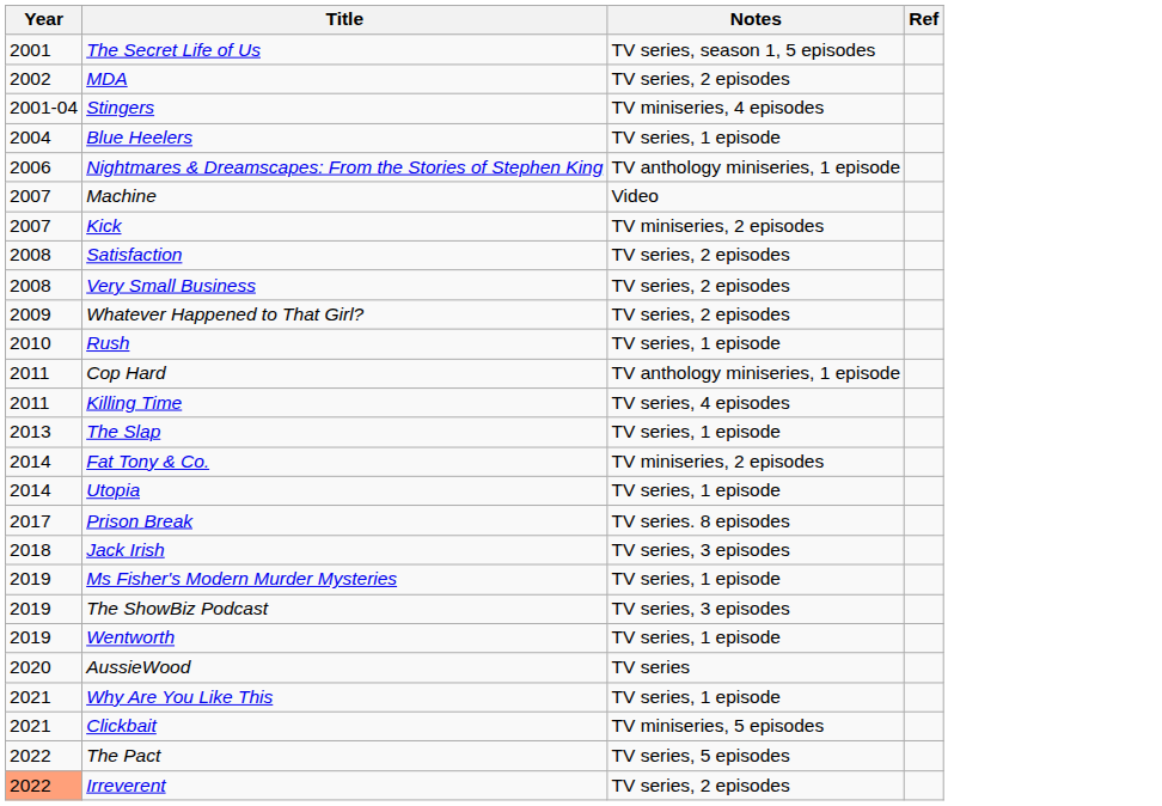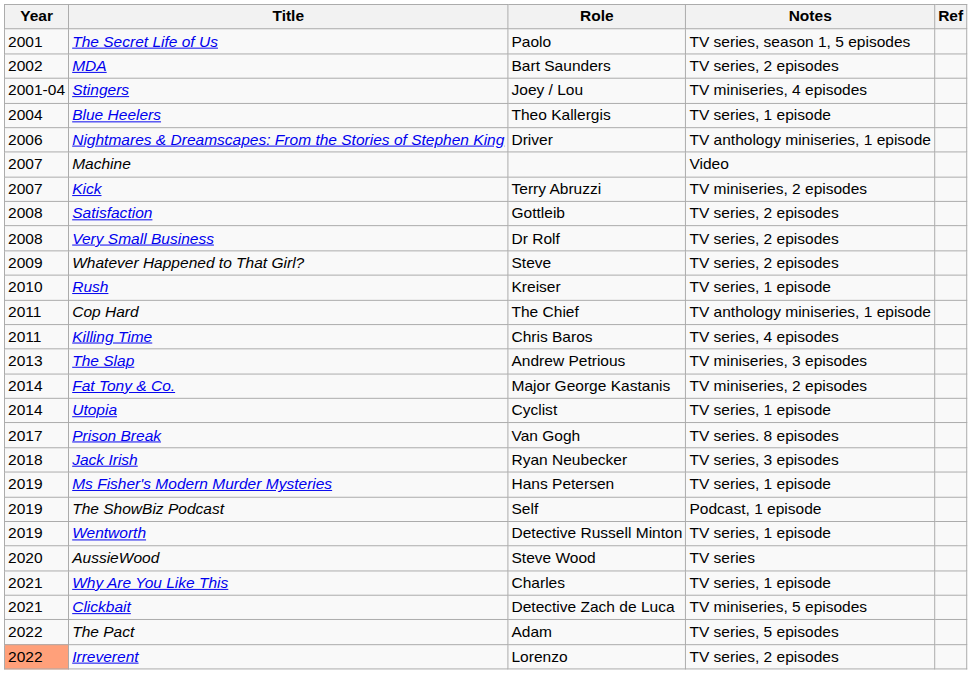 <table class="wikitable sortable">
 <tr>
 <th>Year</th>
 <th>Title</th>
+<th>Role</th>
 <th>Notes</th>
 <th>Ref</th>
 </tr>
 <tr>
 <td>2001</td>
 <td><em><a href='#'>The Secret Life of Us</a></em></td>
+<td>Paolo</td>
 <td>TV series, season 1, 5 episodes</td>
 <td></td>
 </tr>
 <tr>
 <td>2002</td>
 <td><em><a href='#'>MDA</a></em></td>
+<td>Bart Saunders</td>
 <td>TV series, 2 episodes</td>
 <td></td>
 </tr>
 <tr>
 <td>2001-04</td>
 <td><em><a href='#'>Stingers</a></em></td>
+<td>Joey / Lou</td>
 <td>TV miniseries, 4 episodes</td>
 <td></td>
 </tr>
 <tr>
 <td>2004</td>
 <td><em><a href='#'>Blue Heelers</a></em></td>
+<td>Theo Kallergis</td>
 <td>TV series, 1 episode</td>
 <td></td>
 </tr>
 <tr>
 <td>2006</td>
 <td><em><a href='#'>Nightmares & Dreamscapes: From the Stories of Stephen King</a></em></td>
+<td>Driver</td>
 <td>TV anthology miniseries, 1 episode</td>
 <td></td>
 </tr>
 <tr>
 <td>2007</td>
 <td><em>Machine</em></td>
+<td></td>
 <td>Video</td>
 <td></td>
 </tr>
 <tr>
 <td>2007</td>
 <td><em><a href='#'>Kick</a></em></td>
+<td>Terry Abruzzi</td>
 <td>TV miniseries, 2 episodes</td>
 <td></td>
 </tr>
 <tr>
 <td>2008</td>
 <td><em><a href='#'>Satisfaction</a></em></td>
+<td>Gottleib</td>
 <td>TV series, 2 episodes</td>
 <td></td>
 </tr>
 <tr>
 <td>2008</td>
 <td><em><a href='#'>Very Small Business</a></em></td>
+<td>Dr Rolf</td>
 <td>TV series, 2 episodes</td>
 <td></td>
 </tr>
 <tr>
 <td>2009</td>
 <td><em>Whatever Happened to That Girl?</em></td>
+<td>Steve</td>
 <td>TV series, 2 episodes</td>
 <td></td>
 </tr>
 <tr>
 <td>2010</td>
 <td><em><a href='#'>Rush</a></em></td>
+<td>Kreiser</td>
 <td>TV series, 1 episode</td>
 <td></td>
 </tr>
 <tr>
 <td>2011</td>
 <td><em>Cop Hard</em></td>
+<td>The Chief</td>
 <td>TV anthology miniseries, 1 episode</td>
 <td></td>
 </tr>
 <tr>
 <td>2011</td>
 <td><em><a href='#'>Killing Time</a></em></td>
+<td>Chris Baros</td>
 <td>TV series, 4 episodes</td>
 <td></td>
 </tr>
 <tr>
 <td>2013</td>
 <td><em><a href='#'>The Slap</a></em></td>
-<td>TV series, 1 episode</td>
+<td>Andrew Petrious</td>
+<td>TV miniseries, 3 episodes</td>
 <td></td>
 </tr>
 <tr>
 <td>2014</td>
 <td><em><a href='#'>Fat Tony & Co.</a></em></td>
+<td>Major George Kastanis</td>
 <td>TV miniseries, 2 episodes</td>
 <td></td>
 </tr>
 <tr>
 <td>2014</td>
 <td><em><a href='#'>Utopia</a></em></td>
+<td>Cyclist</td>
 <td>TV series, 1 episode</td>
 <td></td>
 </tr>
 <tr>
 <td>2017</td>
 <td><em><a href='#'>Prison Break</a></em></td>
+<td>Van Gogh</td>
 <td>TV series. 8 episodes</td>
 <td></td>
 </tr>
 <tr>
 <td>2018</td>
 <td><em><a href='#'>Jack Irish</a></em></td>
+<td>Ryan Neubecker</td>
 <td>TV series, 3 episodes</td>
 <td></td>
 </tr>
 <tr>
 <td>2019</td>
 <td><em><a href='#'>Ms Fisher's Modern Murder Mysteries</a></em></td>
+<td>Hans Petersen</td>
 <td>TV series, 1 episode</td>
 <td></td>
 </tr>
 <tr>
 <td>2019</td>
 <td><em>The ShowBiz Podcast</em></td>
-<td>TV series, 3 episodes</td>
+<td>Self</td>
+<td>Podcast, 1 episode</td>
 <td></td>
 </tr>
 <tr>
 <td>2019</td>
 <td><em><a href='#'>Wentworth</a></em></td>
+<td>Detective Russell Minton</td>
 <td>TV series, 1 episode</td>
 <td></td>
 </tr>
 <tr>
 <td>2020</td>
 <td><em>AussieWood</em></td>
+<td>Steve Wood</td>
 <td>TV series</td>
 <td></td>
 </tr>
 <tr>
 <td>2021</td>
 <td><em><a href='#'>Why Are You Like This</a></em></td>
+<td>Charles</td>
 <td>TV series, 1 episode</td>
 <td></td>
 </tr>
 <tr>
 <td>2021</td>
 <td><em><a href='#'>Clickbait</a></em></td>
+<td>Detective Zach de Luca</td>
 <td>TV miniseries, 5 episodes</td>
 <td></td>
 </tr>
 <tr>
 <td>2022</td>
 <td><em>The Pact</em></td>
+<td>Adam</td>
 <td>TV series, 5 episodes</td>
 <td></td>
 </tr>
 <tr>
 <td style="background: lightsalmon;">2022</td>
 <td><em><a href='#'>Irreverent</a></em></td>
+<td>Lorenzo</td>
 <td>TV series, 2 episodes</td>
 <td></td>
 </tr>
 </table>
